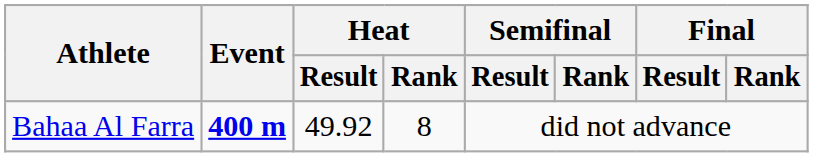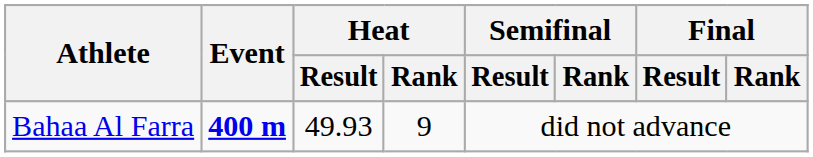 <table class="wikitable" style="font-size:90%">
 <tr>
 <th rowspan="2">Athlete</th>
 <th rowspan="2">Event</th>
 <th colspan="2">Heat</th>
 <th colspan="2">Semifinal</th>
 <th colspan="2">Final</th>
 </tr>
 <tr style="font-size:95%">
 <th>Result</th>
 <th>Rank</th>
 <th>Result</th>
 <th>Rank</th>
 <th>Result</th>
 <th>Rank</th>
 </tr>
 <tr align=center>
 <td align=left><a href='#'>Bahaa Al Farra</a></td>
 <td align=left><strong><a href='#'>400 m</a></strong></td>
-<td>49.92</td>
-<td>8</td>
+<td>49.93</td>
+<td>9</td>
 <td colspan=4>did not advance</td>
 </tr>
 </table>
